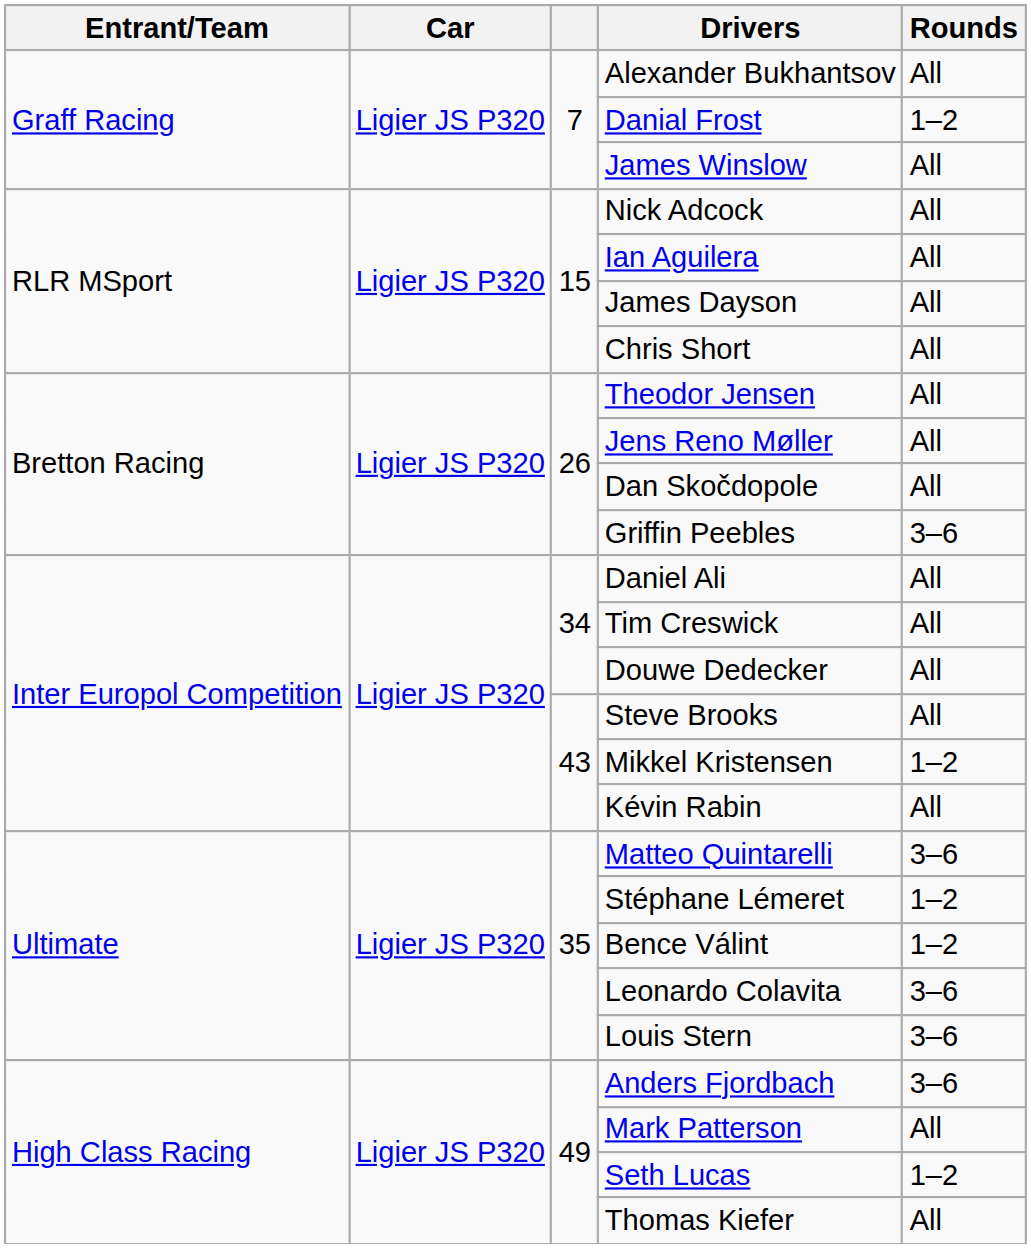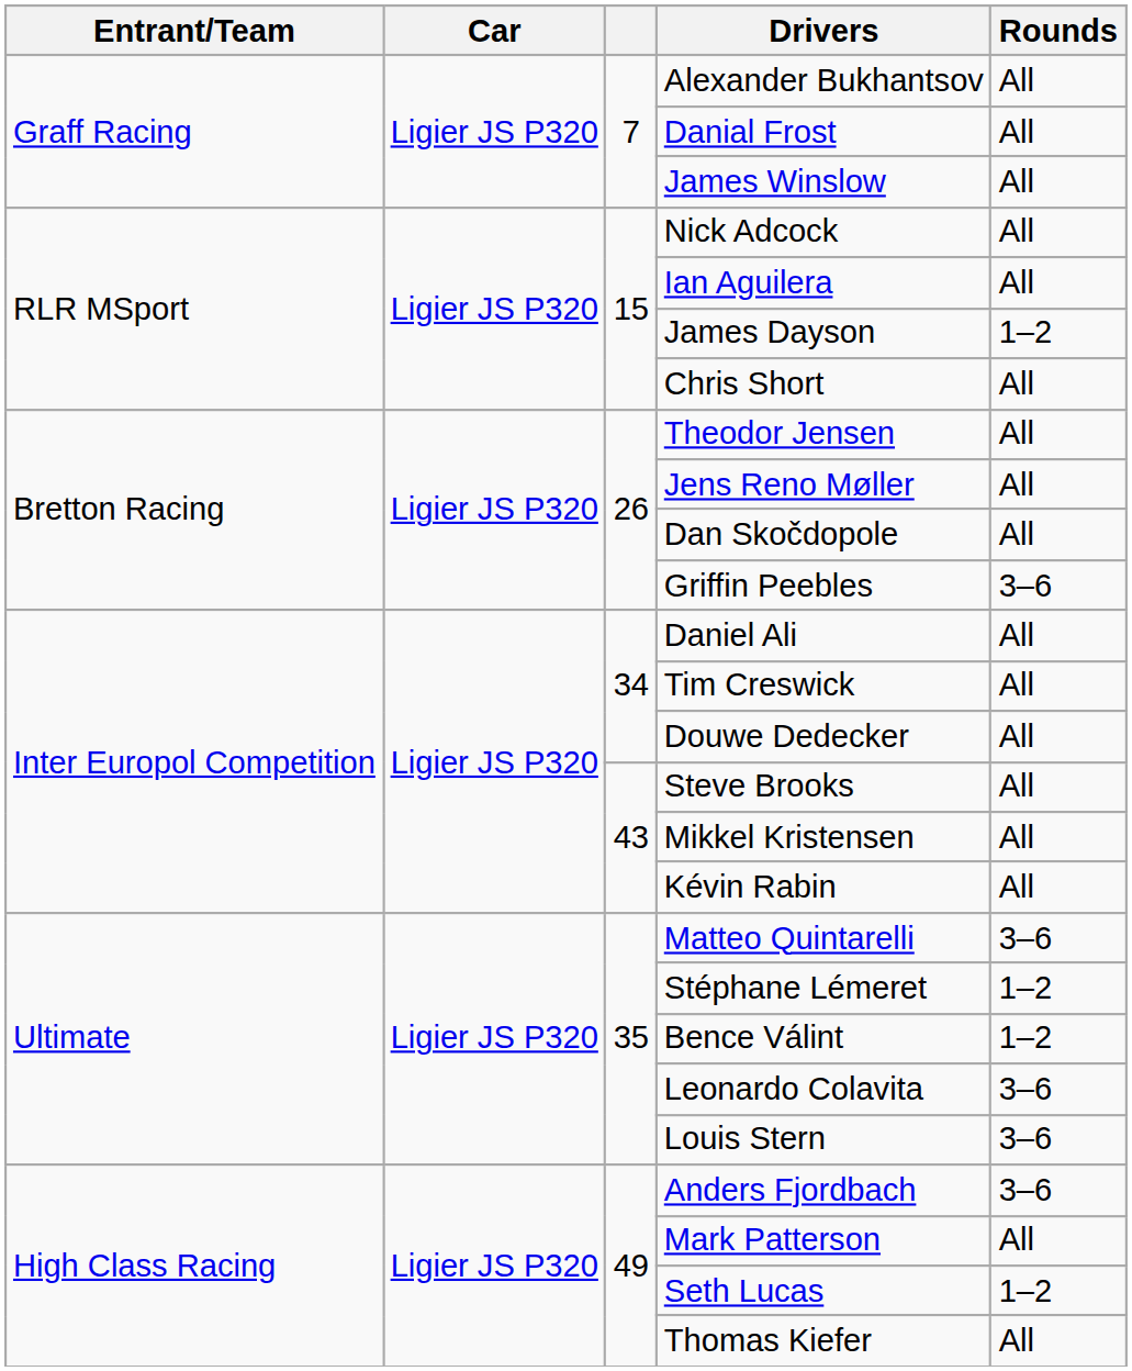 <table class="wikitable" style="font-size: 85%">
 <tr>
 <th>Entrant/Team</th>
 <th>Car</th>
 <th></th>
 <th>Drivers</th>
 <th>Rounds</th>
 </tr>
 <tr>
 <td rowspan="3"> <a href='#'>Graff Racing</a></td>
 <td rowspan="3"><a href='#'>Ligier JS P320</a></td>
 <td rowspan="3" align="center">7</td>
 <td> Alexander Bukhantsov</td>
 <td>All</td>
 </tr>
 <tr>
 <td> <a href='#'>Danial Frost</a></td>
-<td>1–2</td>
+<td>All</td>
 </tr>
 <tr>
 <td> <a href='#'>James Winslow</a></td>
 <td>All</td>
 </tr>
 <tr>
 <td rowspan="4"> RLR MSport</td>
 <td rowspan="4"><a href='#'>Ligier JS P320</a></td>
 <td rowspan="4" align="center">15</td>
 <td> Nick Adcock</td>
 <td>All</td>
 </tr>
 <tr>
 <td> <a href='#'>Ian Aguilera</a></td>
 <td>All</td>
 </tr>
 <tr>
 <td> James Dayson</td>
-<td>All</td>
+<td>1–2</td>
 </tr>
 <tr>
 <td> Chris Short</td>
 <td>All</td>
 </tr>
 <tr>
 <td rowspan="4"> Bretton Racing</td>
 <td rowspan="4"><a href='#'>Ligier JS P320</a></td>
 <td rowspan="4" align="center">26</td>
 <td> <a href='#'>Theodor Jensen</a></td>
 <td>All</td>
 </tr>
 <tr>
 <td> <a href='#'>Jens Reno Møller</a></td>
 <td>All</td>
 </tr>
 <tr>
 <td> Dan Skočdopole</td>
 <td>All</td>
 </tr>
 <tr>
 <td> Griffin Peebles</td>
 <td>3–6</td>
 </tr>
 <tr>
 <td rowspan="6"> <a href='#'>Inter Europol Competition</a></td>
 <td rowspan="6"><a href='#'>Ligier JS P320</a></td>
 <td rowspan="3" align="center">34</td>
 <td> Daniel Ali</td>
 <td>All</td>
 </tr>
 <tr>
 <td> Tim Creswick</td>
 <td>All</td>
 </tr>
 <tr>
 <td> Douwe Dedecker</td>
 <td>All</td>
 </tr>
 <tr>
 <td rowspan="3" align="center">43</td>
 <td> Steve Brooks</td>
 <td>All</td>
 </tr>
 <tr>
 <td> Mikkel Kristensen</td>
-<td>1–2</td>
+<td>All</td>
 </tr>
 <tr>
 <td> Kévin Rabin</td>
 <td>All</td>
 </tr>
 <tr>
 <td rowspan="5"> <a href='#'>Ultimate</a></td>
 <td rowspan="5"><a href='#'>Ligier JS P320</a></td>
 <td rowspan="5" align="center">35</td>
 <td> <a href='#'>Matteo Quintarelli</a></td>
 <td>3–6</td>
 </tr>
 <tr>
 <td> Stéphane Lémeret</td>
 <td>1–2</td>
 </tr>
 <tr>
 <td> Bence Válint</td>
 <td>1–2</td>
 </tr>
 <tr>
 <td> Leonardo Colavita</td>
 <td>3–6</td>
 </tr>
 <tr>
 <td> Louis Stern</td>
 <td>3–6</td>
 </tr>
 <tr>
 <td rowspan="4"> <a href='#'>High Class Racing</a></td>
 <td rowspan="4"><a href='#'>Ligier JS P320</a></td>
 <td rowspan="4" align="center">49</td>
 <td> <a href='#'>Anders Fjordbach</a></td>
 <td>3–6</td>
 </tr>
 <tr>
 <td> <a href='#'>Mark Patterson</a></td>
 <td>All</td>
 </tr>
 <tr>
 <td> <a href='#'>Seth Lucas</a></td>
 <td>1–2</td>
 </tr>
 <tr>
 <td> Thomas Kiefer</td>
 <td>All</td>
 </tr>
 </table>
